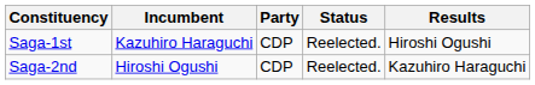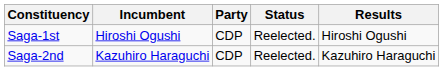 <table class="wikitable">
 <tr>
 <th>Constituency</th>
 <th>Incumbent</th>
 <th>Party</th>
 <th>Status</th>
 <th>Results</th>
 </tr>
 <tr>
 <td><a href='#'>Saga-1st</a></td>
-<td><a href='#'>Kazuhiro Haraguchi</a></td>
+<td><a href='#'>Hiroshi Ogushi</a></td>
 <td>CDP</td>
 <td>Reelected.</td>
 <td>Hiroshi Ogushi</td>
 </tr>
 <tr>
 <td><a href='#'>Saga-2nd</a></td>
-<td><a href='#'>Hiroshi Ogushi</a></td>
+<td><a href='#'>Kazuhiro Haraguchi</a></td>
 <td>CDP</td>
 <td>Reelected.</td>
 <td>Kazuhiro Haraguchi</td>
 </tr>
 </table>
